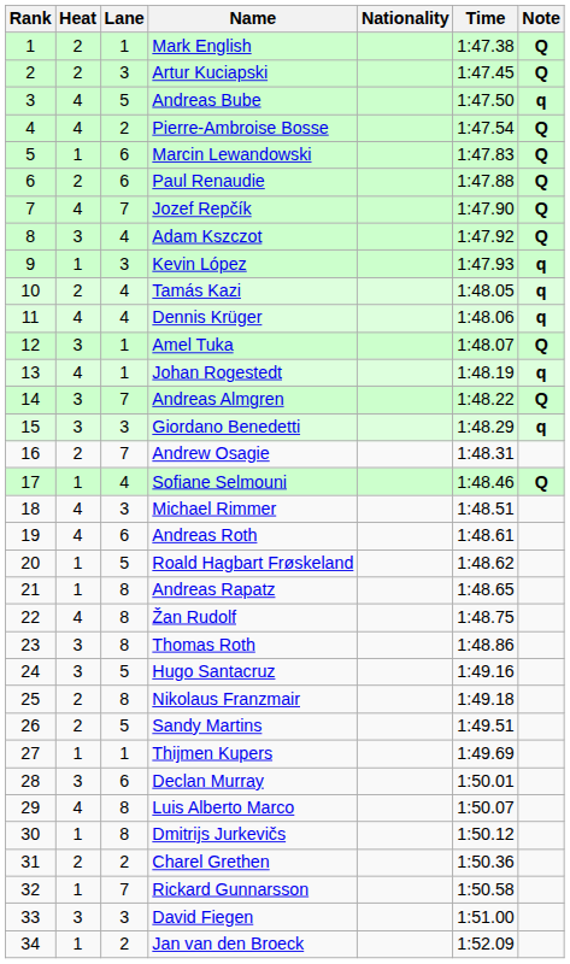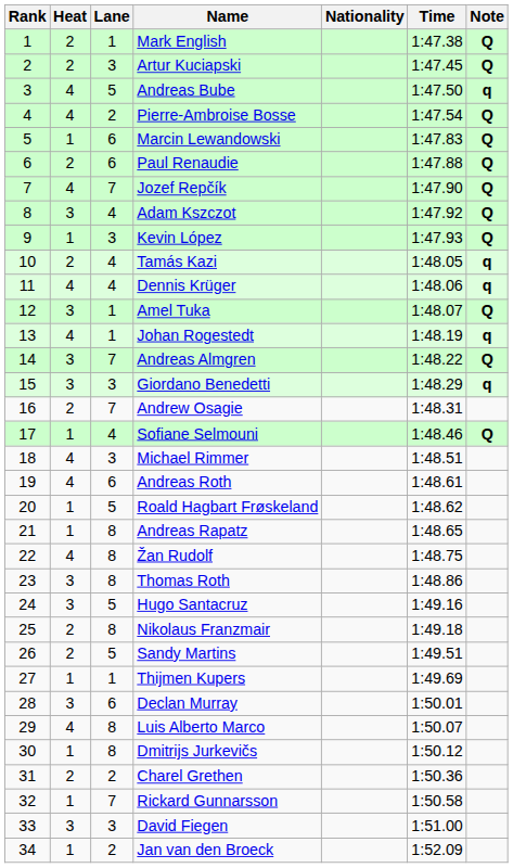 <table class="wikitable sortable" style="text-align:center">
 <tr>
 <th>Rank</th>
 <th>Heat</th>
 <th>Lane</th>
 <th>Name</th>
 <th>Nationality</th>
 <th>Time</th>
 <th>Note</th>
 </tr>
 <tr bgcolor=ccffcc>
 <td>1</td>
 <td>2</td>
 <td>1</td>
 <td align=left><a href='#'>Mark English</a></td>
 <td align=left></td>
 <td>1:47.38</td>
 <td><strong>Q</strong></td>
 </tr>
 <tr bgcolor=ccffcc>
 <td>2</td>
 <td>2</td>
 <td>3</td>
 <td align=left><a href='#'>Artur Kuciapski</a></td>
 <td align=left></td>
 <td>1:47.45</td>
 <td><strong>Q</strong></td>
 </tr>
 <tr bgcolor=ccffcc>
 <td>3</td>
 <td>4</td>
 <td>5</td>
 <td align=left><a href='#'>Andreas Bube</a></td>
 <td align=left></td>
 <td>1:47.50</td>
 <td><strong>q</strong></td>
 </tr>
 <tr bgcolor=ccffcc>
 <td>4</td>
 <td>4</td>
 <td>2</td>
 <td align=left><a href='#'>Pierre-Ambroise Bosse</a></td>
 <td align=left></td>
 <td>1:47.54</td>
 <td><strong>Q</strong></td>
 </tr>
 <tr bgcolor=ccffcc>
 <td>5</td>
 <td>1</td>
 <td>6</td>
 <td align=left><a href='#'>Marcin Lewandowski</a></td>
 <td align=left></td>
 <td>1:47.83</td>
 <td><strong>Q</strong></td>
 </tr>
 <tr bgcolor=ccffcc>
 <td>6</td>
 <td>2</td>
 <td>6</td>
 <td align=left><a href='#'>Paul Renaudie</a></td>
 <td align=left></td>
 <td>1:47.88</td>
 <td><strong>Q</strong></td>
 </tr>
 <tr bgcolor=ccffcc>
 <td>7</td>
 <td>4</td>
 <td>7</td>
 <td align=left><a href='#'>Jozef Repčík</a></td>
 <td align=left></td>
 <td>1:47.90</td>
 <td><strong>Q</strong></td>
 </tr>
 <tr bgcolor=ccffcc>
 <td>8</td>
 <td>3</td>
 <td>4</td>
 <td align=left><a href='#'>Adam Kszczot</a></td>
 <td align=left></td>
 <td>1:47.92</td>
 <td><strong>Q</strong></td>
 </tr>
 <tr bgcolor=ccffcc>
 <td>9</td>
 <td>1</td>
 <td>3</td>
 <td align=left><a href='#'>Kevin López</a></td>
 <td align=left></td>
 <td>1:47.93</td>
-<td><strong>q</strong></td>
+<td><strong>Q</strong></td>
 </tr>
 <tr bgcolor=ddffdd>
 <td>10</td>
 <td>2</td>
 <td>4</td>
 <td align=left><a href='#'>Tamás Kazi</a></td>
 <td align=left></td>
 <td>1:48.05</td>
 <td><strong>q</strong></td>
 </tr>
 <tr bgcolor=ddffdd>
 <td>11</td>
 <td>4</td>
 <td>4</td>
 <td align=left><a href='#'>Dennis Krüger</a></td>
 <td align=left></td>
 <td>1:48.06</td>
 <td><strong>q</strong></td>
 </tr>
 <tr bgcolor=ccffcc>
 <td>12</td>
 <td>3</td>
 <td>1</td>
 <td align=left><a href='#'>Amel Tuka</a></td>
 <td align=left></td>
 <td>1:48.07</td>
 <td><strong>Q</strong></td>
 </tr>
 <tr bgcolor=ddffdd>
 <td>13</td>
 <td>4</td>
 <td>1</td>
 <td align=left><a href='#'>Johan Rogestedt</a></td>
 <td align=left></td>
 <td>1:48.19</td>
 <td><strong>q</strong></td>
 </tr>
 <tr bgcolor=ccffcc>
 <td>14</td>
 <td>3</td>
 <td>7</td>
 <td align=left><a href='#'>Andreas Almgren</a></td>
 <td align=left></td>
 <td>1:48.22</td>
 <td><strong>Q</strong></td>
 </tr>
 <tr bgcolor=ddffdd>
 <td>15</td>
 <td>3</td>
 <td>3</td>
 <td align=left><a href='#'>Giordano Benedetti</a></td>
 <td align=left></td>
 <td>1:48.29</td>
 <td><strong>q</strong></td>
 </tr>
 <tr>
 <td>16</td>
 <td>2</td>
 <td>7</td>
 <td align=left><a href='#'>Andrew Osagie</a></td>
 <td align=left></td>
 <td>1:48.31</td>
 <td></td>
 </tr>
 <tr bgcolor=ccffcc>
 <td>17</td>
 <td>1</td>
 <td>4</td>
 <td align=left><a href='#'>Sofiane Selmouni</a></td>
 <td align=left></td>
 <td>1:48.46</td>
 <td><strong>Q</strong></td>
 </tr>
 <tr>
 <td>18</td>
 <td>4</td>
 <td>3</td>
 <td align=left><a href='#'>Michael Rimmer</a></td>
 <td align=left></td>
 <td>1:48.51</td>
 <td></td>
 </tr>
 <tr>
 <td>19</td>
 <td>4</td>
 <td>6</td>
 <td align=left><a href='#'>Andreas Roth</a></td>
 <td align=left></td>
 <td>1:48.61</td>
 <td></td>
 </tr>
 <tr>
 <td>20</td>
 <td>1</td>
 <td>5</td>
 <td align=left><a href='#'>Roald Hagbart Frøskeland</a></td>
 <td align=left></td>
 <td>1:48.62</td>
 <td></td>
 </tr>
 <tr>
 <td>21</td>
 <td>1</td>
 <td>8</td>
 <td align=left><a href='#'>Andreas Rapatz</a></td>
 <td align=left></td>
 <td>1:48.65</td>
 <td></td>
 </tr>
 <tr>
 <td>22</td>
 <td>4</td>
 <td>8</td>
 <td align=left><a href='#'>Žan Rudolf</a></td>
 <td align=left></td>
 <td>1:48.75</td>
 <td></td>
 </tr>
 <tr>
 <td>23</td>
 <td>3</td>
 <td>8</td>
 <td align=left><a href='#'>Thomas Roth</a></td>
 <td align=left></td>
 <td>1:48.86</td>
 <td></td>
 </tr>
 <tr>
 <td>24</td>
 <td>3</td>
 <td>5</td>
 <td align=left><a href='#'>Hugo Santacruz</a></td>
 <td align=left></td>
 <td>1:49.16</td>
 <td></td>
 </tr>
 <tr>
 <td>25</td>
 <td>2</td>
 <td>8</td>
 <td align=left><a href='#'>Nikolaus Franzmair</a></td>
 <td align=left></td>
 <td>1:49.18</td>
 <td></td>
 </tr>
 <tr>
 <td>26</td>
 <td>2</td>
 <td>5</td>
 <td align=left><a href='#'>Sandy Martins</a></td>
 <td align=left></td>
 <td>1:49.51</td>
 <td></td>
 </tr>
 <tr>
 <td>27</td>
 <td>1</td>
 <td>1</td>
 <td align=left><a href='#'>Thijmen Kupers</a></td>
 <td align=left></td>
 <td>1:49.69</td>
 <td></td>
 </tr>
 <tr>
 <td>28</td>
 <td>3</td>
 <td>6</td>
 <td align=left><a href='#'>Declan Murray</a></td>
 <td align=left></td>
 <td>1:50.01</td>
 <td></td>
 </tr>
 <tr>
 <td>29</td>
 <td>4</td>
 <td>8</td>
 <td align=left><a href='#'>Luis Alberto Marco</a></td>
 <td align=left></td>
 <td>1:50.07</td>
 <td></td>
 </tr>
 <tr>
 <td>30</td>
 <td>1</td>
 <td>8</td>
 <td align=left><a href='#'>Dmitrijs Jurkevičs</a></td>
 <td align=left></td>
 <td>1:50.12</td>
 <td></td>
 </tr>
 <tr>
 <td>31</td>
 <td>2</td>
 <td>2</td>
 <td align=left><a href='#'>Charel Grethen</a></td>
 <td align=left></td>
 <td>1:50.36</td>
 <td></td>
 </tr>
 <tr>
 <td>32</td>
 <td>1</td>
 <td>7</td>
 <td align=left><a href='#'>Rickard Gunnarsson</a></td>
 <td align=left></td>
 <td>1:50.58</td>
 <td></td>
 </tr>
 <tr>
 <td>33</td>
 <td>3</td>
 <td>3</td>
 <td align=left><a href='#'>David Fiegen</a></td>
 <td align=left></td>
 <td>1:51.00</td>
 <td></td>
 </tr>
 <tr>
 <td>34</td>
 <td>1</td>
 <td>2</td>
 <td align=left><a href='#'>Jan van den Broeck</a></td>
 <td align=left></td>
 <td>1:52.09</td>
 <td></td>
 </tr>
 </table>
